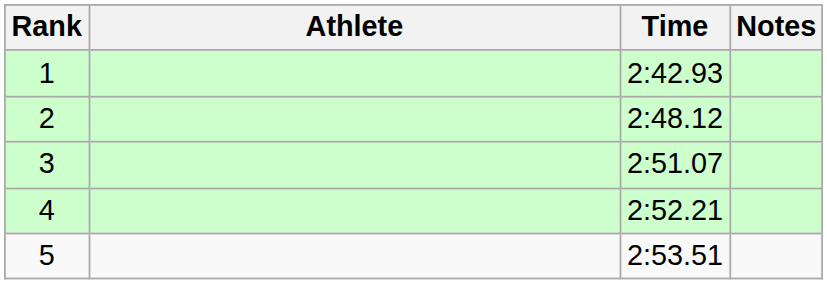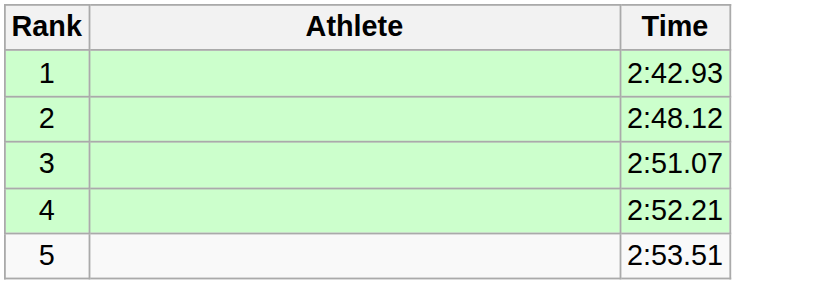 <table class="wikitable" style="text-align:center">
 <tr>
 <th>Rank</th>
 <th Style="width:18em">Athlete</th>
 <th>Time</th>
-<th>Notes</th>
 </tr>
 <tr style="background:#cfc">
 <td>1</td>
 <td style="text-align:left"></td>
 <td>2:42.93</td>
-<td></td>
 </tr>
 <tr style="background:#cfc">
 <td>2</td>
 <td style="text-align:left"></td>
 <td>2:48.12</td>
-<td></td>
 </tr>
 <tr style="background:#cfc">
 <td>3</td>
 <td style="text-align:left"></td>
 <td>2:51.07</td>
-<td></td>
 </tr>
 <tr style="background:#cfc">
 <td>4</td>
 <td style="text-align:left"></td>
 <td>2:52.21</td>
-<td></td>
 </tr>
 <tr>
 <td>5</td>
 <td style="text-align:left"></td>
 <td>2:53.51</td>
-<td></td>
 </tr>
 </table>
